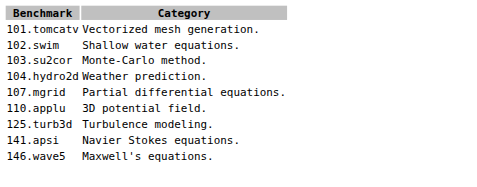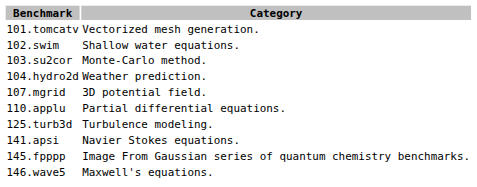 <table style="background:white; color:black" >
 <tr style="background:silver; color:black">
 <th>Benchmark</th>
 <th>Category</th>
 </tr>
 <tr>
 <td>101.tomcatv</td>
 <td>Vectorized mesh generation.</td>
 </tr>
 <tr>
 <td>102.swim</td>
 <td>Shallow water equations.</td>
 </tr>
 <tr>
 <td>103.su2cor</td>
 <td>Monte-Carlo method.</td>
 </tr>
 <tr>
 <td>104.hydro2d</td>
 <td>Weather prediction.</td>
 </tr>
 <tr>
 <td>107.mgrid</td>
-<td>Partial differential equations.</td>
+<td>3D potential field.</td>
 </tr>
 <tr>
 <td>110.applu</td>
-<td>3D potential field.</td>
+<td>Partial differential equations.</td>
 </tr>
 <tr>
 <td>125.turb3d</td>
 <td>Turbulence modeling.</td>
 </tr>
 <tr>
 <td>141.apsi</td>
 <td>Navier Stokes equations.</td>
 </tr>
 <tr>
+<td>145.fpppp</td>
+<td>Image From Gaussian series of quantum chemistry benchmarks.</td>
+</tr>
+<tr>
 <td>146.wave5</td>
 <td>Maxwell's equations.</td>
 </tr>
 <tr>
 </tr>
 </table>
